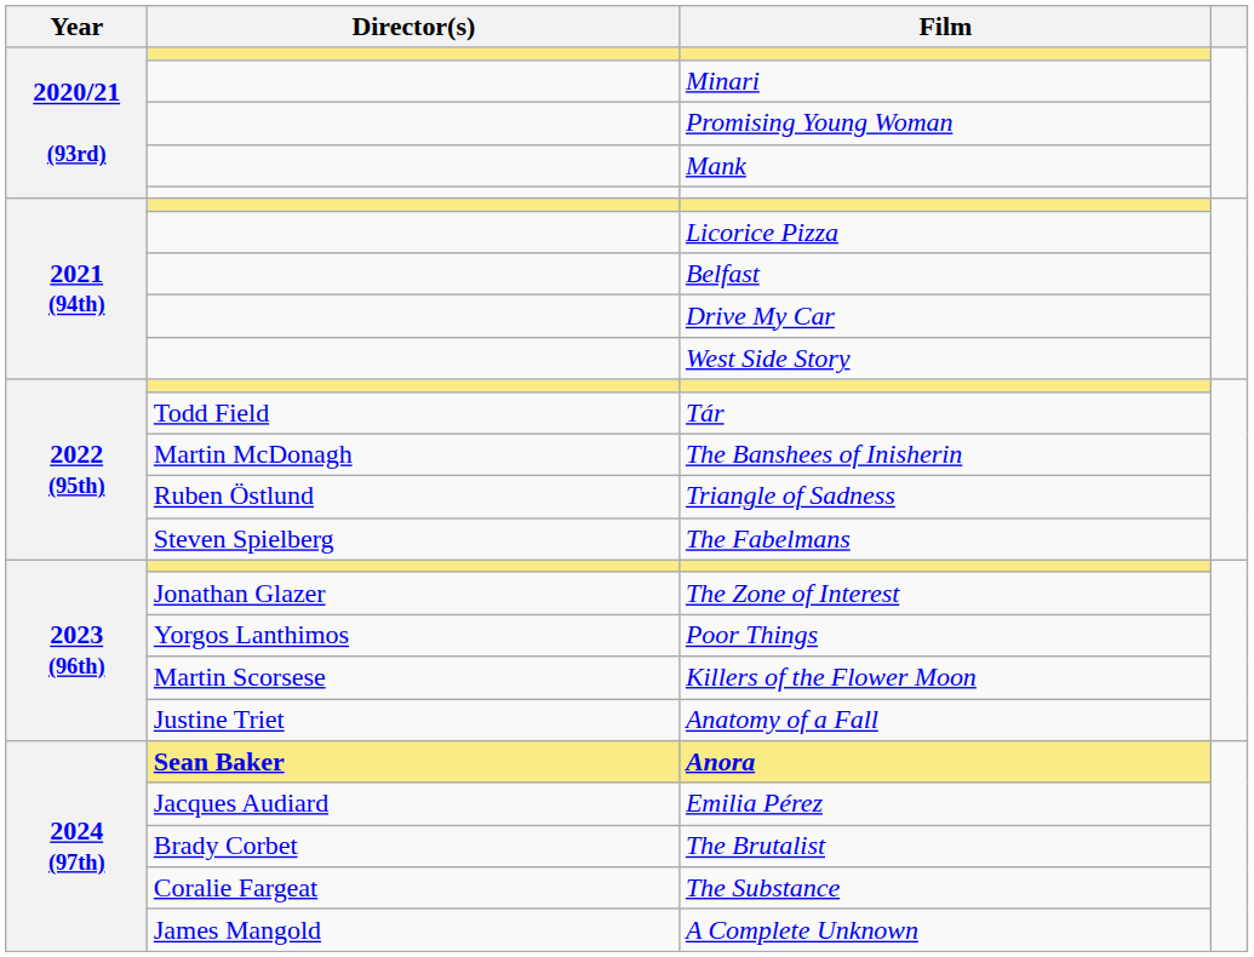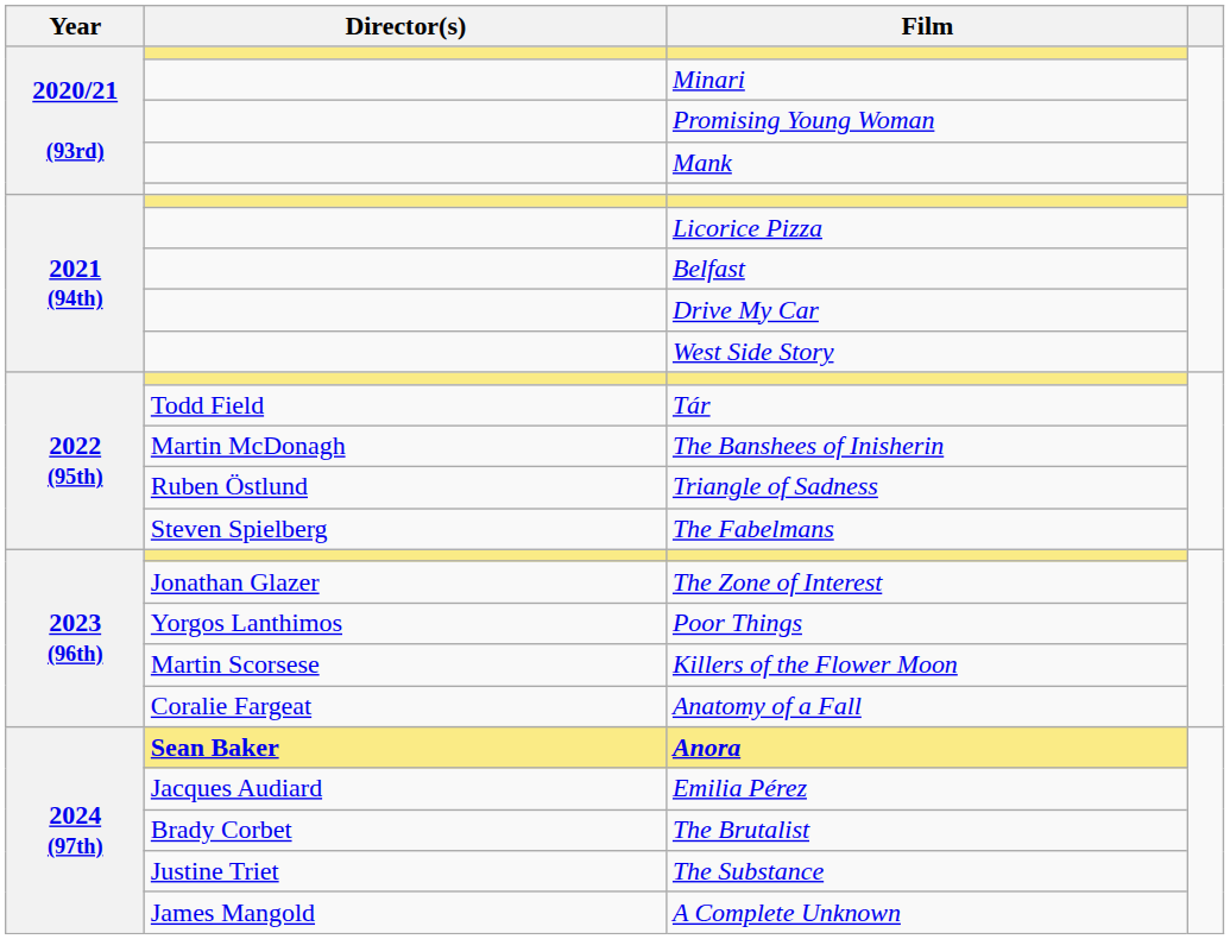 <table class="wikitable sortable">
 <tr>
 <th scope="col" style="width:8%;">Year</th>
 <th scope="col" style="width:30%;">Director(s)</th>
 <th scope="col" style="width:30%;">Film</th>
 <th scope="col" style="width:2%;" class="unsortable"></th>
 </tr>
 <tr>
 <th scope="row" rowspan=5 style="text-align:center;"><a href='#'>2020/21</a><br><br><small><a href='#'>(93rd)</a></small></th>
 <td style="background:#FAEB86;"><strong></strong></td>
 <td style="background:#FAEB86;"><strong></strong></td>
 <td rowspan=5></td>
 </tr>
 <tr>
 <td></td>
 <td><em><a href='#'>Minari</a></em></td>
 </tr>
 <tr>
 <td></td>
 <td><em><a href='#'>Promising Young Woman</a></em></td>
 </tr>
 <tr>
 <td></td>
 <td><em><a href='#'>Mank</a></em></td>
 </tr>
 <tr>
 <td></td>
 <td></td>
 </tr>
 <tr>
 <th rowspan="5"><a href='#'>2021</a><br><small><a href='#'>(94th)</a></small></th>
 <td style="background:#FAEB86;"><strong></strong></td>
 <td style="background:#FAEB86;"><strong></strong></td>
 <td rowspan="5"></td>
 </tr>
 <tr>
 <td></td>
 <td><em><a href='#'>Licorice Pizza</a></em></td>
 </tr>
 <tr>
 <td></td>
 <td><em><a href='#'>Belfast</a></em></td>
 </tr>
 <tr>
 <td></td>
 <td><em><a href='#'>Drive My Car</a></em></td>
 </tr>
 <tr>
 <td></td>
 <td><em><a href='#'>West Side Story</a></em></td>
 </tr>
 <tr>
 <th rowspan="5"><a href='#'>2022</a><br><small><a href='#'>(95th)</a></small></th>
 <td style="background:#FAEB86;"><strong></strong></td>
 <td style="background:#FAEB86;"><strong></strong></td>
 <td rowspan="5"></td>
 </tr>
 <tr>
 <td><a href='#'>Todd Field</a></td>
 <td><em><a href='#'>Tár</a></em></td>
 </tr>
 <tr>
 <td><a href='#'>Martin McDonagh</a></td>
 <td><em><a href='#'>The Banshees of Inisherin</a></em></td>
 </tr>
 <tr>
 <td><a href='#'>Ruben Östlund</a></td>
 <td><em><a href='#'>Triangle of Sadness</a></em></td>
 </tr>
 <tr>
 <td><a href='#'>Steven Spielberg</a></td>
 <td><em><a href='#'>The Fabelmans</a></em></td>
 </tr>
 <tr>
 <th rowspan="5"><a href='#'>2023</a><br><small><a href='#'>(96th)</a></small></th>
 <td style="background:#FAEB86;"><strong></strong></td>
 <td style="background:#FAEB86;"><strong></strong></td>
 <td rowspan="5"></td>
 </tr>
 <tr>
 <td><a href='#'>Jonathan Glazer</a></td>
 <td><em><a href='#'>The Zone of Interest</a></em></td>
 </tr>
 <tr>
 <td><a href='#'>Yorgos Lanthimos</a></td>
 <td><em><a href='#'>Poor Things</a></em></td>
 </tr>
 <tr>
 <td><a href='#'>Martin Scorsese</a></td>
 <td><em><a href='#'>Killers of the Flower Moon</a></em></td>
 </tr>
 <tr>
-<td><a href='#'>Justine Triet</a></td>
+<td><a href='#'>Coralie Fargeat</a></td>
 <td><em><a href='#'>Anatomy of a Fall</a></em></td>
 </tr>
 <tr>
 <th rowspan="5"><a href='#'>2024</a><br><small><a href='#'>(97th)</a></small></th>
 <td style="background:#FAEB86;"><strong><a href='#'>Sean Baker</a></strong></td>
 <td style="background:#FAEB86;"><strong><em><a href='#'>Anora</a></em></strong></td>
 <td rowspan="5"></td>
 </tr>
 <tr>
 <td><a href='#'>Jacques Audiard</a></td>
 <td><em><a href='#'>Emilia Pérez</a></em></td>
 </tr>
 <tr>
 <td><a href='#'>Brady Corbet</a></td>
 <td><em><a href='#'>The Brutalist</a></em></td>
 </tr>
 <tr>
-<td><a href='#'>Coralie Fargeat</a></td>
+<td><a href='#'>Justine Triet</a></td>
 <td><em><a href='#'>The Substance</a></em></td>
 </tr>
 <tr>
 <td><a href='#'>James Mangold</a></td>
 <td><em><a href='#'>A Complete Unknown</a></em></td>
 </tr>
 </table>
